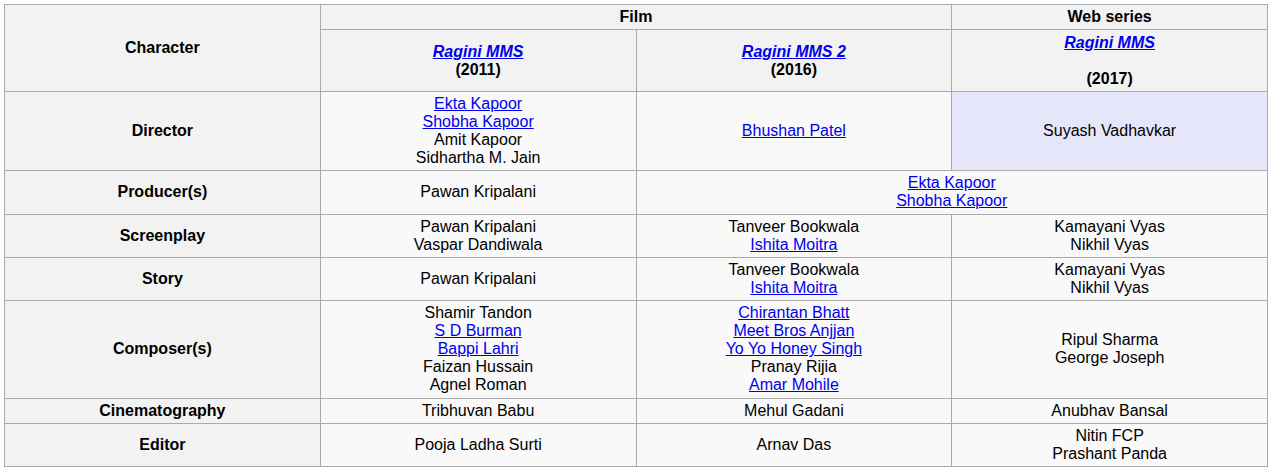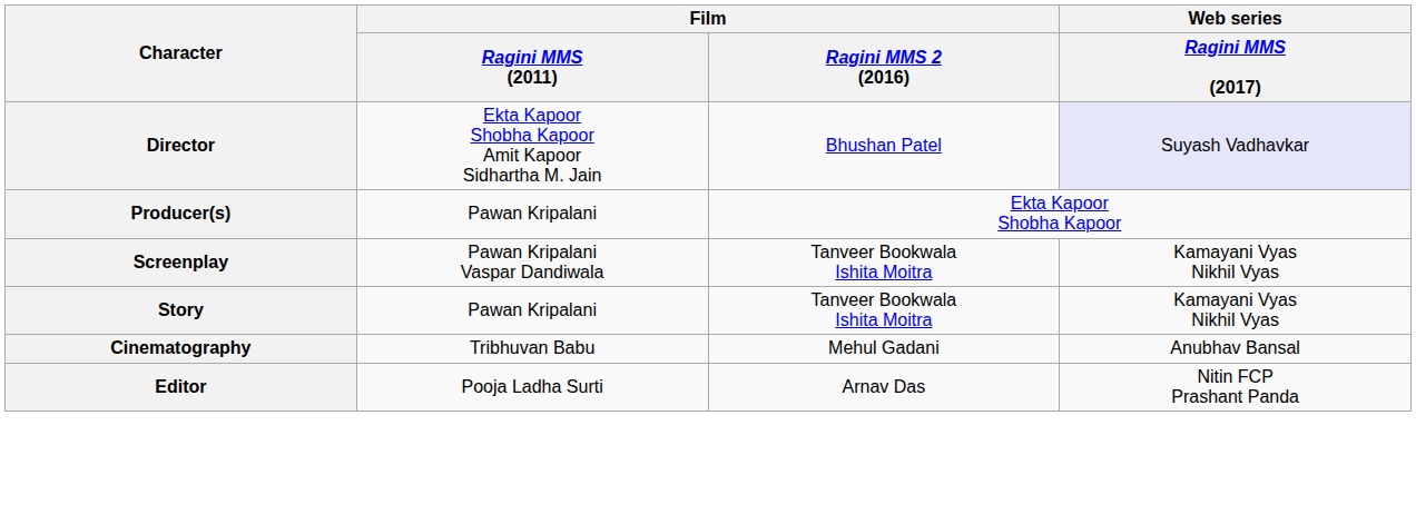 <table class="wikitable" style="text-align:center;" width="100%">
 <tr>
 <th rowspan="2">Character</th>
 <th colspan="2">Film</th>
 <th colspan="1">Web series</th>
 </tr>
 <tr>
 <th style="width:25%;"><em><a href='#'>Ragini MMS</a></em><br>(2011)</th>
 <th style="width:25%;"><em><a href='#'>Ragini MMS 2</a></em><br>(2016)</th>
 <th style="width:25%;"><em><a href='#'>Ragini MMS<br></a></em><br>(2017)</th>
 </tr>
 <tr>
 <th>Director</th>
 <td><a href='#'>Ekta Kapoor</a><br><a href='#'>Shobha Kapoor</a><br>Amit Kapoor<br>Sidhartha M. Jain</td>
 <td><a href='#'>Bhushan Patel</a></td>
 <td style="background: lavender;">Suyash Vadhavkar</td>
 </tr>
 <tr>
 <th>Producer(s)</th>
 <td>Pawan Kripalani</td>
 <td colspan="2"><a href='#'>Ekta Kapoor</a><br><a href='#'>Shobha Kapoor</a></td>
 </tr>
 <tr>
 <th>Screenplay</th>
 <td>Pawan Kripalani<br>Vaspar Dandiwala</td>
 <td>Tanveer Bookwala<br><a href='#'>Ishita Moitra</a></td>
 <td>Kamayani Vyas<br>Nikhil Vyas</td>
 </tr>
 <tr>
 <th>Story</th>
 <td>Pawan Kripalani</td>
 <td>Tanveer Bookwala<br><a href='#'>Ishita Moitra</a></td>
 <td>Kamayani Vyas<br>Nikhil Vyas</td>
 </tr>
 <tr>
-<th>Composer(s)</th>
-<td>Shamir Tandon<br><a href='#'>S D Burman</a><br><a href='#'>Bappi Lahri</a><br>Faizan Hussain<br>Agnel Roman</td>
-<td><a href='#'>Chirantan Bhatt</a><br><a href='#'>Meet Bros Anjjan</a><br><a href='#'>Yo Yo Honey Singh</a><br>Pranay Rijia<br><a href='#'>Amar Mohile</a></td>
-<td>Ripul Sharma<br>George Joseph</td>
-</tr>
-<tr>
 <th>Cinematography</th>
 <td>Tribhuvan Babu</td>
 <td>Mehul Gadani</td>
 <td>Anubhav Bansal</td>
 </tr>
 <tr>
 <th>Editor</th>
 <td>Pooja Ladha Surti</td>
 <td>Arnav Das</td>
 <td>Nitin FCP<br>Prashant Panda</td>
 </tr>
 <tr>
 </tr>
 </table>
